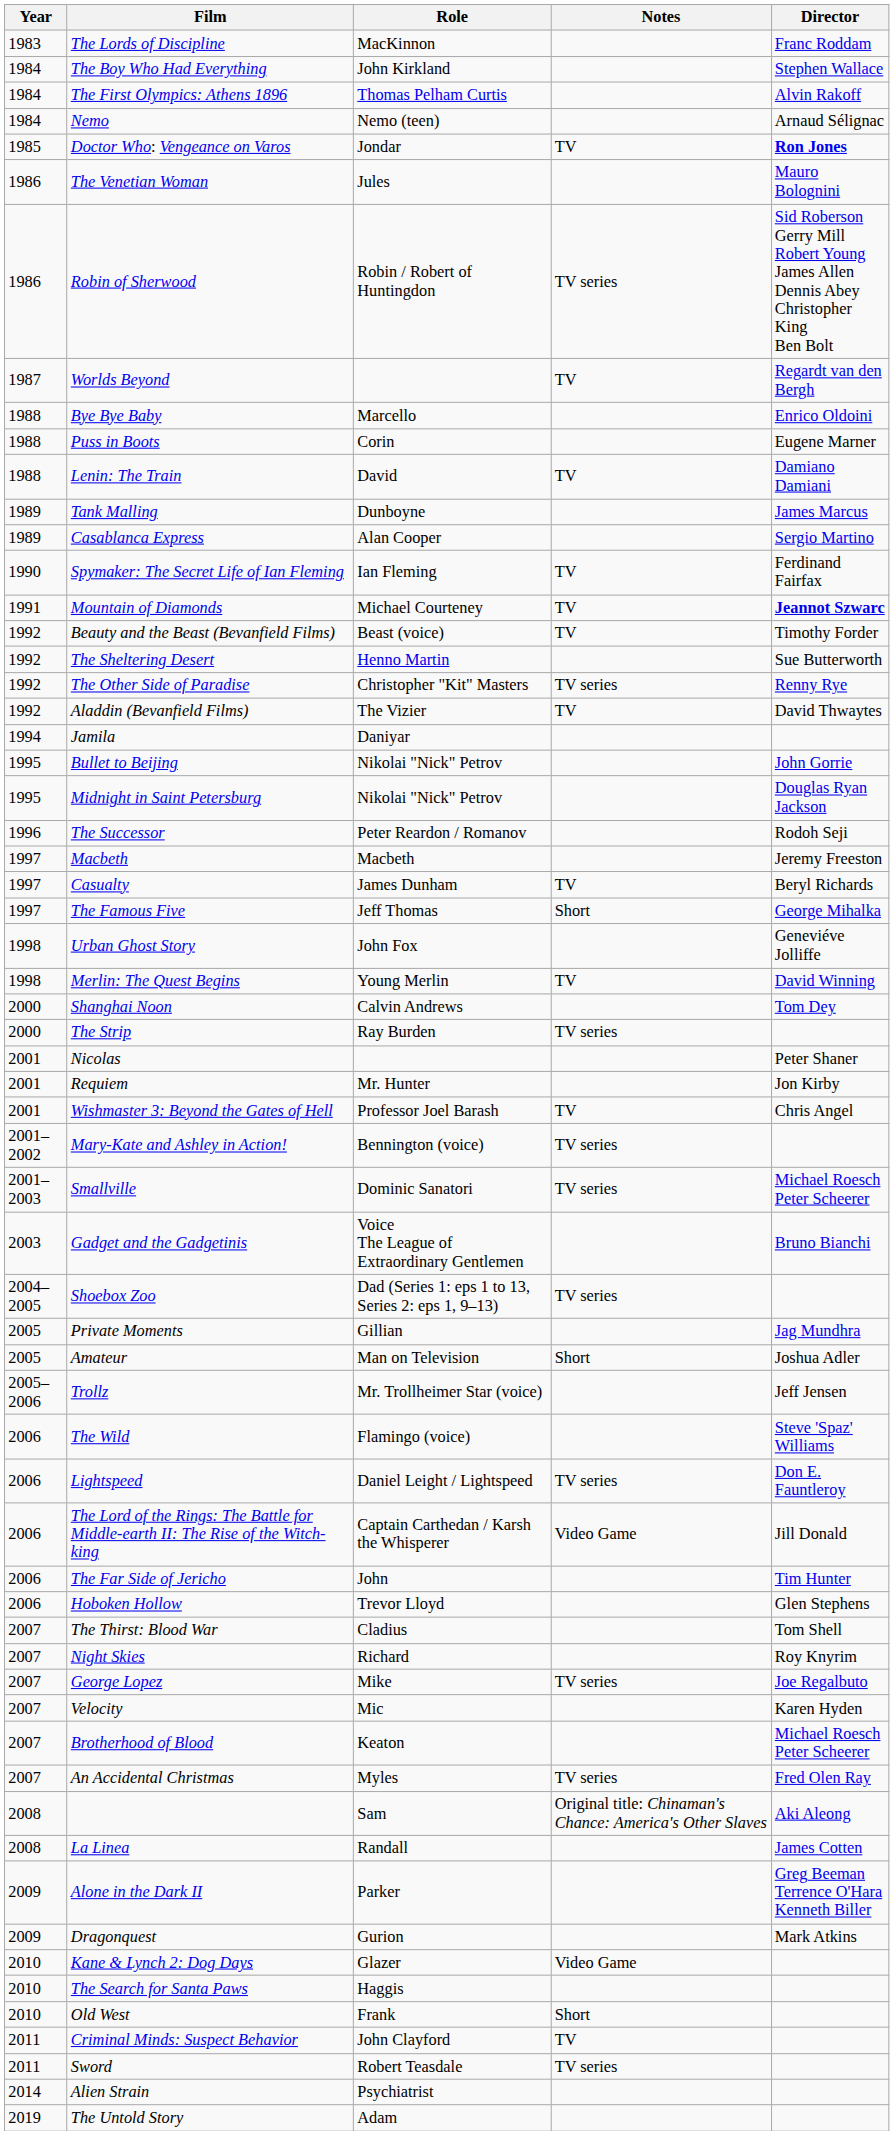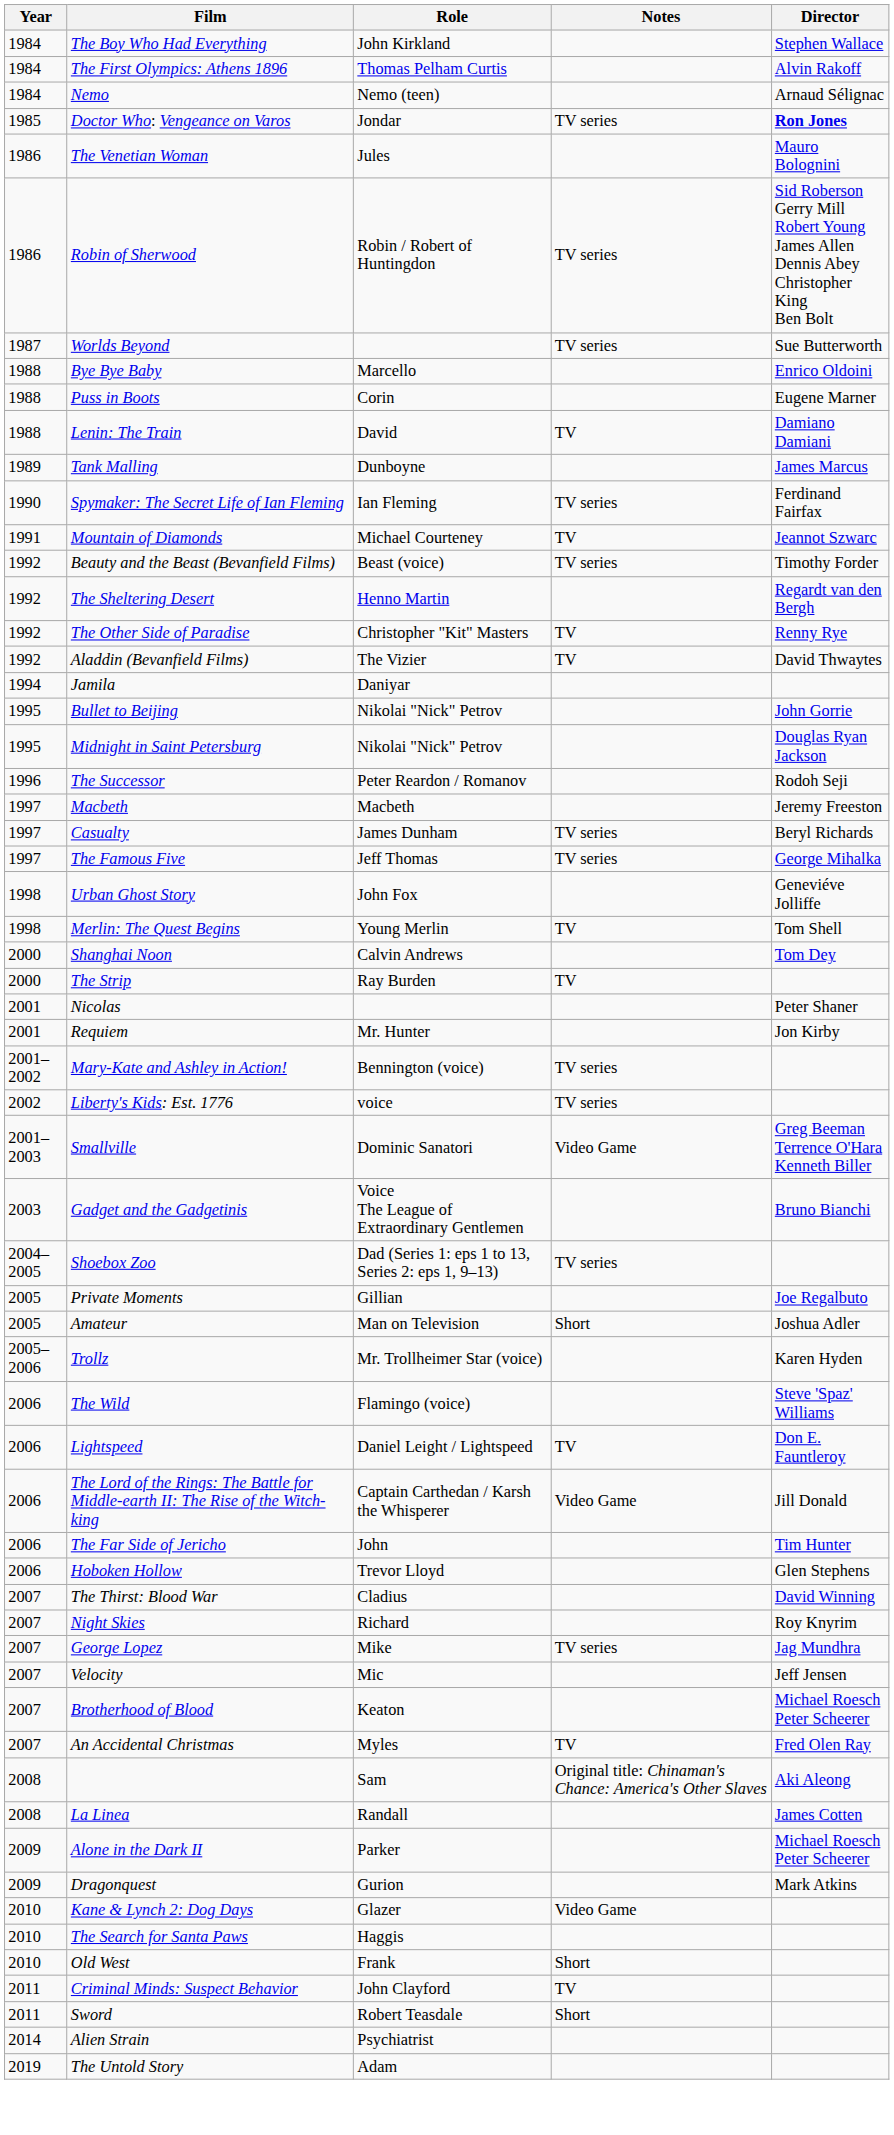 <table class="wikitable">
 <tr>
 <th>Year</th>
 <th>Film</th>
 <th>Role</th>
 <th>Notes</th>
 <th>Director</th>
-</tr>
-<tr>
-<td>1983</td>
-<td><em><a href='#'>The Lords of Discipline</a></em></td>
-<td>MacKinnon</td>
-<td></td>
-<td><a href='#'>Franc Roddam</a></td>
 </tr>
 <tr>
 <td>1984</td>
 <td><em><a href='#'>The Boy Who Had Everything</a></em></td>
 <td>John Kirkland</td>
 <td></td>
 <td><a href='#'>Stephen Wallace</a></td>
 </tr>
 <tr>
 <td>1984</td>
 <td><em><a href='#'>The First Olympics: Athens 1896</a></em></td>
 <td><a href='#'>Thomas Pelham Curtis</a></td>
 <td></td>
 <td><a href='#'>Alvin Rakoff</a></td>
 </tr>
 <tr>
 <td>1984</td>
 <td><em><a href='#'>Nemo</a></em></td>
 <td>Nemo (teen)</td>
 <td></td>
 <td>Arnaud Sélignac</td>
 </tr>
 <tr>
 <td>1985</td>
 <td><em><a href='#'>Doctor Who</a></em>: <em><a href='#'>Vengeance on Varos</a></em></td>
 <td>Jondar</td>
-<td>TV</td>
+<td>TV series</td>
 <td><strong><a href='#'>Ron Jones</a></strong></td>
 </tr>
 <tr>
 <td>1986</td>
 <td><em><a href='#'>The Venetian Woman</a></em></td>
 <td>Jules</td>
 <td></td>
 <td><a href='#'>Mauro Bolognini</a></td>
 </tr>
 <tr>
 <td>1986</td>
 <td><em><a href='#'>Robin of Sherwood</a></em></td>
 <td>Robin / Robert of Huntingdon</td>
 <td>TV series</td>
 <td><a href='#'>Sid Roberson</a><br>Gerry Mill<br><a href='#'>Robert Young</a><br>James Allen<br>Dennis Abey<br>Christopher King<br>Ben Bolt</td>
 </tr>
 <tr>
 <td>1987</td>
 <td><em><a href='#'>Worlds Beyond</a></em></td>
 <td></td>
-<td>TV</td>
-<td><a href='#'>Regardt van den Bergh</a></td>
+<td>TV series</td>
+<td>Sue Butterworth</td>
 </tr>
 <tr>
 <td>1988</td>
 <td><em><a href='#'>Bye Bye Baby</a></em></td>
 <td>Marcello</td>
 <td></td>
 <td><a href='#'>Enrico Oldoini</a></td>
 </tr>
 <tr>
 <td>1988</td>
 <td><em><a href='#'>Puss in Boots</a></em></td>
 <td>Corin</td>
 <td></td>
 <td>Eugene Marner</td>
 </tr>
 <tr>
 <td>1988</td>
 <td><em><a href='#'>Lenin: The Train</a></em></td>
 <td>David</td>
 <td>TV</td>
 <td><a href='#'>Damiano Damiani</a></td>
 </tr>
 <tr>
 <td>1989</td>
 <td><em><a href='#'>Tank Malling</a></em></td>
 <td>Dunboyne</td>
 <td></td>
 <td><a href='#'>James Marcus</a></td>
 </tr>
 <tr>
-<td>1989</td>
-<td><em><a href='#'>Casablanca Express</a></em></td>
-<td>Alan Cooper</td>
-<td></td>
-<td><a href='#'>Sergio Martino</a></td>
-</tr>
-<tr>
 <td>1990</td>
 <td><em><a href='#'>Spymaker: The Secret Life of Ian Fleming</a></em></td>
 <td>Ian Fleming</td>
-<td>TV</td>
+<td>TV series</td>
 <td>Ferdinand Fairfax</td>
 </tr>
 <tr>
 <td>1991</td>
 <td><em><a href='#'>Mountain of Diamonds</a></em></td>
 <td>Michael Courteney</td>
 <td>TV</td>
-<td><strong><a href='#'>Jeannot Szwarc</a></strong></td>
+<td><a href='#'>Jeannot Szwarc</a></td>
 </tr>
 <tr>
 <td>1992</td>
 <td><em>Beauty and the Beast (Bevanfield Films)</em></td>
 <td>Beast (voice)</td>
-<td>TV</td>
+<td>TV series</td>
 <td>Timothy Forder</td>
 </tr>
 <tr>
 <td>1992</td>
 <td><em><a href='#'>The Sheltering Desert</a></em></td>
 <td><a href='#'>Henno Martin</a></td>
 <td></td>
-<td>Sue Butterworth</td>
+<td><a href='#'>Regardt van den Bergh</a></td>
 </tr>
 <tr>
 <td>1992</td>
 <td><em><a href='#'>The Other Side of Paradise</a></em></td>
 <td>Christopher "Kit" Masters</td>
-<td>TV series</td>
+<td>TV</td>
 <td><a href='#'>Renny Rye</a></td>
 </tr>
 <tr>
 <td>1992</td>
 <td><em>Aladdin (Bevanfield Films)</em></td>
 <td>The Vizier</td>
 <td>TV</td>
 <td>David Thwaytes</td>
 </tr>
 <tr>
 <td>1994</td>
 <td><em>Jamila</em></td>
 <td>Daniyar</td>
 <td></td>
 <td></td>
 </tr>
 <tr>
 <td>1995</td>
 <td><em><a href='#'>Bullet to Beijing</a></em></td>
 <td>Nikolai "Nick" Petrov</td>
 <td></td>
 <td><a href='#'>John Gorrie</a></td>
 </tr>
 <tr>
 <td>1995</td>
 <td><em><a href='#'>Midnight in Saint Petersburg</a></em></td>
 <td>Nikolai "Nick" Petrov</td>
 <td></td>
 <td><a href='#'>Douglas Ryan Jackson</a></td>
 </tr>
 <tr>
 <td>1996</td>
 <td><em><a href='#'>The Successor</a></em></td>
 <td>Peter Reardon / Romanov</td>
 <td></td>
 <td>Rodoh Seji</td>
 </tr>
 <tr>
 <td>1997</td>
 <td><em><a href='#'>Macbeth</a></em></td>
 <td>Macbeth</td>
 <td></td>
 <td>Jeremy Freeston</td>
 </tr>
 <tr>
 <td>1997</td>
 <td><em><a href='#'>Casualty</a></em></td>
 <td>James Dunham</td>
-<td>TV</td>
+<td>TV series</td>
 <td>Beryl Richards</td>
 </tr>
 <tr>
 <td>1997</td>
 <td><em><a href='#'>The Famous Five</a></em></td>
 <td>Jeff Thomas</td>
-<td>Short</td>
+<td>TV series</td>
 <td><a href='#'>George Mihalka</a></td>
 </tr>
 <tr>
 <td>1998</td>
 <td><em><a href='#'>Urban Ghost Story</a></em></td>
 <td>John Fox</td>
 <td></td>
 <td>Geneviéve Jolliffe</td>
 </tr>
 <tr>
 <td>1998</td>
 <td><em><a href='#'>Merlin: The Quest Begins</a></em></td>
 <td>Young Merlin</td>
 <td>TV</td>
-<td><a href='#'>David Winning</a></td>
+<td>Tom Shell</td>
 </tr>
 <tr>
 <td>2000</td>
 <td><em><a href='#'>Shanghai Noon</a></em></td>
 <td>Calvin Andrews</td>
 <td></td>
 <td><a href='#'>Tom Dey</a></td>
 </tr>
 <tr>
 <td>2000</td>
 <td><em><a href='#'>The Strip</a></em></td>
 <td>Ray Burden</td>
-<td>TV series</td>
+<td>TV</td>
 <td></td>
 </tr>
 <tr>
 <td>2001</td>
 <td><em>Nicolas</em></td>
 <td></td>
 <td></td>
 <td>Peter Shaner</td>
 </tr>
 <tr>
 <td>2001</td>
 <td><em>Requiem</em></td>
 <td>Mr. Hunter</td>
 <td></td>
 <td>Jon Kirby</td>
 </tr>
 <tr>
-<td>2001</td>
-<td><em><a href='#'>Wishmaster 3: Beyond the Gates of Hell</a></em></td>
-<td>Professor Joel Barash</td>
-<td>TV</td>
-<td>Chris Angel</td>
-</tr>
-<tr>
 <td>2001–2002</td>
 <td><em><a href='#'>Mary-Kate and Ashley in Action!</a></em></td>
 <td>Bennington (voice)</td>
 <td>TV series</td>
 <td></td>
 </tr>
 <tr>
+<td>2002</td>
+<td><em><a href='#'>Liberty's Kids</a>: Est. 1776</em></td>
+<td>voice</td>
+<td>TV series</td>
+<td></td>
+</tr>
+<tr>
 <td>2001–2003</td>
 <td><em><a href='#'>Smallville</a></em></td>
 <td>Dominic Sanatori</td>
-<td>TV series</td>
-<td><a href='#'>Michael Roesch</a><br><a href='#'>Peter Scheerer</a></td>
+<td>Video Game</td>
+<td><a href='#'>Greg Beeman</a><br><a href='#'>Terrence O'Hara</a><br><a href='#'>Kenneth Biller</a></td>
 </tr>
 <tr>
 <td>2003</td>
 <td><em><a href='#'>Gadget and the Gadgetinis</a></em></td>
 <td>Voice<br>The League of Extraordinary Gentlemen</td>
 <td></td>
 <td><a href='#'>Bruno Bianchi</a></td>
 </tr>
 <tr>
 <td>2004–2005</td>
 <td><em><a href='#'>Shoebox Zoo</a></em></td>
 <td>Dad (Series 1: eps 1 to 13, Series 2: eps 1, 9–13)</td>
 <td>TV series</td>
 <td></td>
 </tr>
 <tr>
 <td>2005</td>
 <td><em>Private Moments</em></td>
 <td>Gillian</td>
 <td></td>
-<td><a href='#'>Jag Mundhra</a></td>
+<td><a href='#'>Joe Regalbuto</a></td>
 </tr>
 <tr>
 <td>2005</td>
 <td><em>Amateur</em></td>
 <td>Man on Television</td>
 <td>Short</td>
 <td>Joshua Adler</td>
 </tr>
 <tr>
 <td>2005–2006</td>
 <td><em><a href='#'>Trollz</a></em></td>
 <td>Mr. Trollheimer Star (voice)</td>
 <td></td>
-<td>Jeff Jensen</td>
+<td>Karen Hyden</td>
 </tr>
 <tr>
 <td>2006</td>
 <td><em><a href='#'>The Wild</a></em></td>
 <td>Flamingo (voice)</td>
 <td></td>
 <td><a href='#'>Steve 'Spaz' Williams</a></td>
 </tr>
 <tr>
 <td>2006</td>
 <td><em><a href='#'>Lightspeed</a></em></td>
 <td>Daniel Leight / Lightspeed</td>
-<td>TV series</td>
+<td>TV</td>
 <td><a href='#'>Don E. Fauntleroy</a></td>
 </tr>
 <tr>
 <td>2006</td>
 <td><em><a href='#'>The Lord of the Rings: The Battle for Middle-earth II: The Rise of the Witch-king</a></em></td>
 <td>Captain Carthedan / Karsh the Whisperer</td>
 <td>Video Game</td>
 <td>Jill Donald</td>
 </tr>
 <tr>
 <td>2006</td>
 <td><em><a href='#'>The Far Side of Jericho</a></em></td>
 <td>John</td>
 <td></td>
 <td><a href='#'>Tim Hunter</a></td>
 </tr>
 <tr>
 <td>2006</td>
 <td><em><a href='#'>Hoboken Hollow</a></em></td>
 <td>Trevor Lloyd</td>
 <td></td>
 <td>Glen Stephens</td>
 </tr>
 <tr>
 <td>2007</td>
 <td><em>The Thirst: Blood War</em></td>
 <td>Cladius</td>
 <td></td>
-<td>Tom Shell</td>
+<td><a href='#'>David Winning</a></td>
 </tr>
 <tr>
 <td>2007</td>
 <td><em><a href='#'>Night Skies</a></em></td>
 <td>Richard</td>
 <td></td>
 <td>Roy Knyrim</td>
 </tr>
 <tr>
 <td>2007</td>
 <td><em><a href='#'>George Lopez</a></em></td>
 <td>Mike</td>
 <td>TV series</td>
-<td><a href='#'>Joe Regalbuto</a></td>
+<td><a href='#'>Jag Mundhra</a></td>
 </tr>
 <tr>
 <td>2007</td>
 <td><em>Velocity</em></td>
 <td>Mic</td>
 <td></td>
-<td>Karen Hyden</td>
+<td>Jeff Jensen</td>
 </tr>
 <tr>
 <td>2007</td>
 <td><em><a href='#'>Brotherhood of Blood</a></em></td>
 <td>Keaton</td>
 <td></td>
 <td><a href='#'>Michael Roesch</a><br><a href='#'>Peter Scheerer</a></td>
 </tr>
 <tr>
 <td>2007</td>
 <td><em>An Accidental Christmas</em></td>
 <td>Myles</td>
-<td>TV series</td>
+<td>TV</td>
 <td><a href='#'>Fred Olen Ray</a></td>
 </tr>
 <tr>
 <td>2008</td>
 <td><em></em></td>
 <td>Sam</td>
 <td>Original title: <em>Chinaman's Chance: America's Other Slaves</em></td>
 <td><a href='#'>Aki Aleong</a></td>
 </tr>
 <tr>
 <td>2008</td>
 <td><em><a href='#'>La Linea</a></em></td>
 <td>Randall</td>
 <td></td>
 <td><a href='#'>James Cotten</a></td>
 </tr>
 <tr>
 <td>2009</td>
 <td><em><a href='#'>Alone in the Dark II</a></em></td>
 <td>Parker</td>
 <td></td>
-<td><a href='#'>Greg Beeman</a><br><a href='#'>Terrence O'Hara</a><br><a href='#'>Kenneth Biller</a></td>
+<td><a href='#'>Michael Roesch</a><br><a href='#'>Peter Scheerer</a></td>
 </tr>
 <tr>
 <td>2009</td>
 <td><em>Dragonquest</em></td>
 <td>Gurion</td>
 <td></td>
 <td>Mark Atkins</td>
 </tr>
 <tr>
 <td>2010</td>
 <td><em><a href='#'>Kane & Lynch 2: Dog Days</a></em></td>
 <td>Glazer</td>
 <td>Video Game</td>
 <td></td>
 </tr>
 <tr>
 <td>2010</td>
 <td><em><a href='#'>The Search for Santa Paws</a></em></td>
 <td>Haggis</td>
 <td></td>
 <td></td>
 </tr>
 <tr>
 <td>2010</td>
 <td><em>Old West</em></td>
 <td>Frank</td>
 <td>Short</td>
 <td></td>
 </tr>
 <tr>
 <td>2011</td>
 <td><em><a href='#'>Criminal Minds: Suspect Behavior</a></em></td>
 <td>John Clayford</td>
 <td>TV</td>
 <td></td>
 </tr>
 <tr>
 <td>2011</td>
 <td><em>Sword</em></td>
 <td>Robert Teasdale</td>
-<td>TV series</td>
+<td>Short</td>
 <td></td>
 </tr>
 <tr>
 <td>2014</td>
 <td><em>Alien Strain</em></td>
 <td>Psychiatrist</td>
 <td></td>
 <td></td>
 </tr>
 <tr>
 <td>2019</td>
 <td><em>The Untold Story </em></td>
 <td>Adam</td>
 <td></td>
 <td></td>
 </tr>
 </table>
